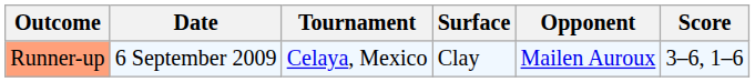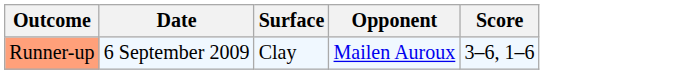 <table class="sortable wikitable" style=font-size:97%>
 <tr>
 <th>Outcome</th>
 <th>Date</th>
-<th>Tournament</th>
 <th>Surface</th>
 <th>Opponent</th>
 <th>Score</th>
 </tr>
 <tr bgcolor=#f0f8ff>
 <td bgcolor="FFA07A">Runner-up</td>
 <td>6 September 2009</td>
-<td><a href='#'>Celaya</a>, Mexico</td>
 <td>Clay</td>
 <td> <a href='#'>Mailen Auroux</a></td>
 <td>3–6, 1–6</td>
 </tr>
 </table>
